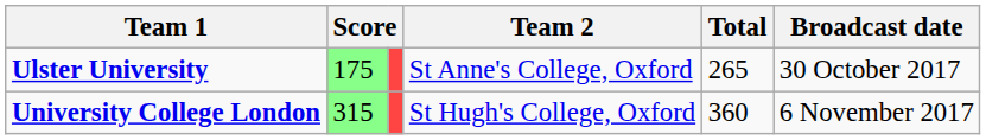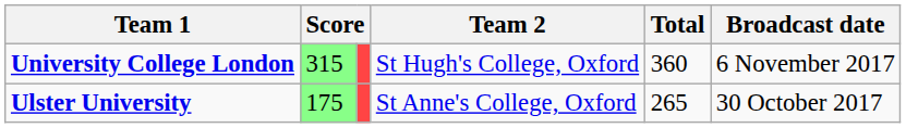 <table class="wikitable">
 <tr>
 <th>Team 1</th>
 <th colspan="2">Score</th>
 <th>Team 2</th>
 <th>Total</th>
 <th>Broadcast date</th>
 </tr>
 <tr>
+<td><strong><a href='#'>University College London</a></strong></td>
+<td style="background:#88ff88">315</td>
+<td style="background:#f44;"></td>
+<td><a href='#'>St Hugh's College, Oxford</a></td>
+<td>360</td>
+<td>6 November 2017</td>
+</tr>
+<tr>
 <td><strong><a href='#'>Ulster University</a></strong></td>
 <td style="background:#88ff88">175</td>
 <td style="background:#f44;"></td>
 <td><a href='#'>St Anne's College, Oxford</a></td>
 <td>265</td>
 <td>30 October 2017</td>
 </tr>
-<tr>
-<td><strong><a href='#'>University College London</a></strong></td>
-<td style="background:#88ff88">315</td>
-<td style="background:#f44;"></td>
-<td><a href='#'>St Hugh's College, Oxford</a></td>
-<td>360</td>
-<td>6 November 2017</td>
-</tr>
 </table>
